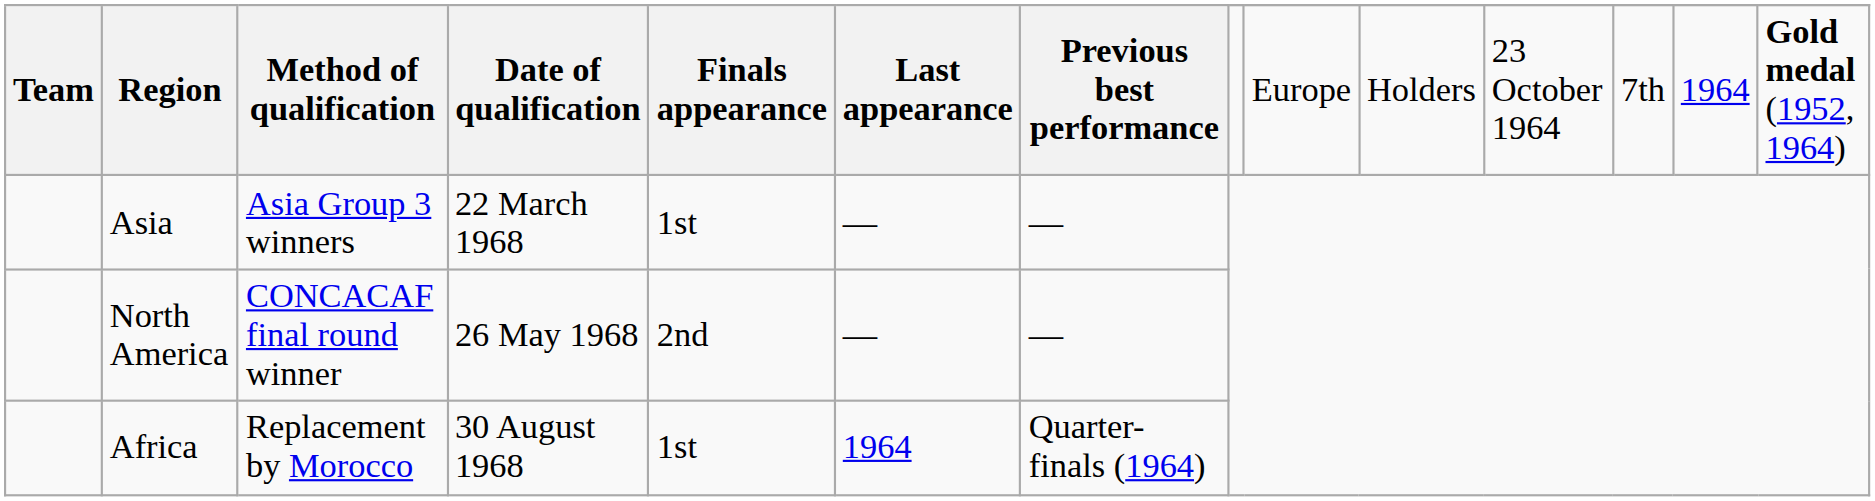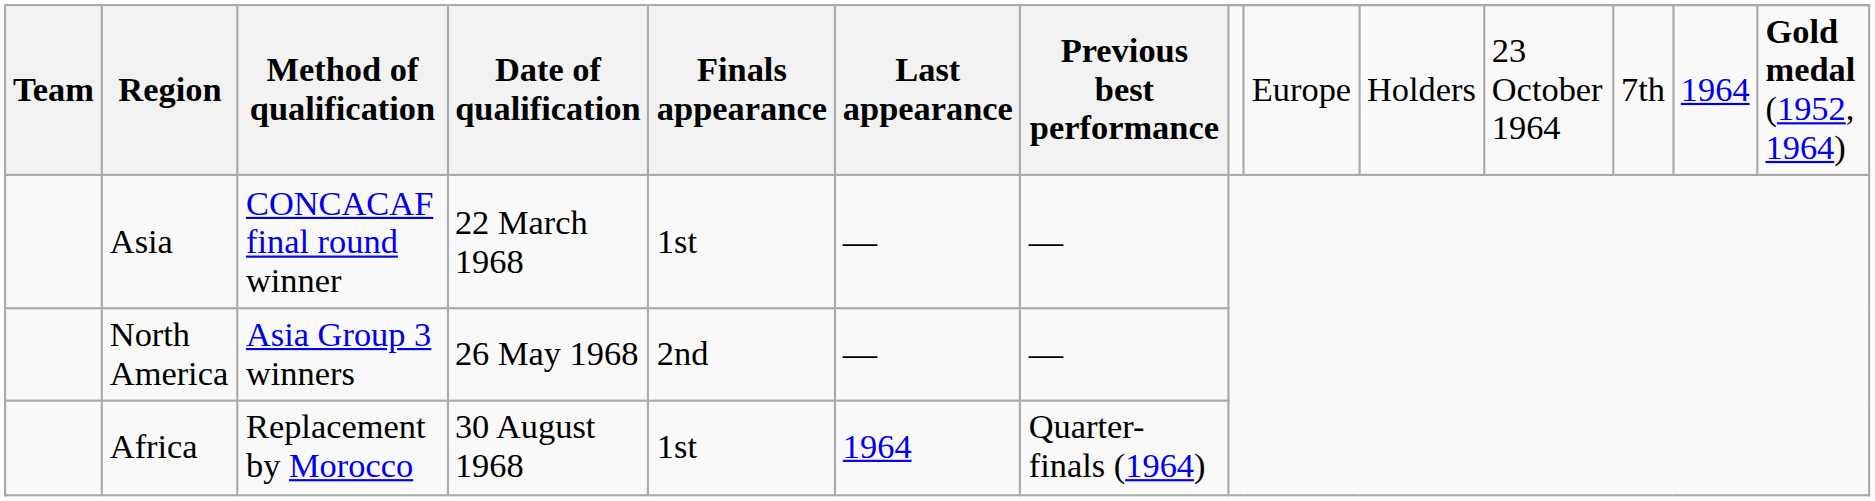 <table class="wikitable sortable">
 <tr>
 <th rowspan=2>Team</th>
 <th rowspan=2>Region</th>
 <th rowspan=2>Method of<br>qualification</th>
 <th rowspan=2>Date of<br>qualification</th>
 <th rowspan=2 data-sort-type="number">Finals<br>appearance</th>
 <th rowspan=2>Last<br>appearance</th>
 <th rowspan=2>Previous best<br>performance</th>
 </tr>
 <tr>
 <td style=white-space:nowrap></td>
 <td>Europe</td>
 <td>Holders</td>
 <td>23 October 1964</td>
 <td>7th</td>
 <td><a href='#'>1964</a></td>
 <td data-sort-value="8"><strong>Gold medal</strong> (<a href='#'>1952</a>, <a href='#'>1964</a>)</td>
 </tr>
 <tr>
 <td style=white-space:nowrap></td>
 <td>Asia</td>
-<td><a href='#'>Asia Group 3</a> winners</td>
+<td><a href='#'>CONCACAF final round</a> winner</td>
 <td>22 March 1968</td>
 <td>1st</td>
 <td>—</td>
 <td data-sort-value="1">—</td>
 </tr>
 <tr>
 <td style=white-space:nowrap></td>
 <td>North America</td>
-<td><a href='#'>CONCACAF final round</a> winner</td>
+<td><a href='#'>Asia Group 3</a> winners</td>
 <td>26 May 1968</td>
 <td>2nd</td>
 <td>—</td>
 <td data-sort-value="1">—</td>
 </tr>
 <tr>
 <td style=white-space:nowrap></td>
 <td>Africa</td>
 <td>Replacement by <a href='#'>Morocco</a></td>
 <td>30 August 1968</td>
 <td>1st</td>
 <td><a href='#'>1964</a></td>
 <td data-sort-value="5">Quarter-finals (<a href='#'>1964</a>)</td>
 </tr>
 </table>
